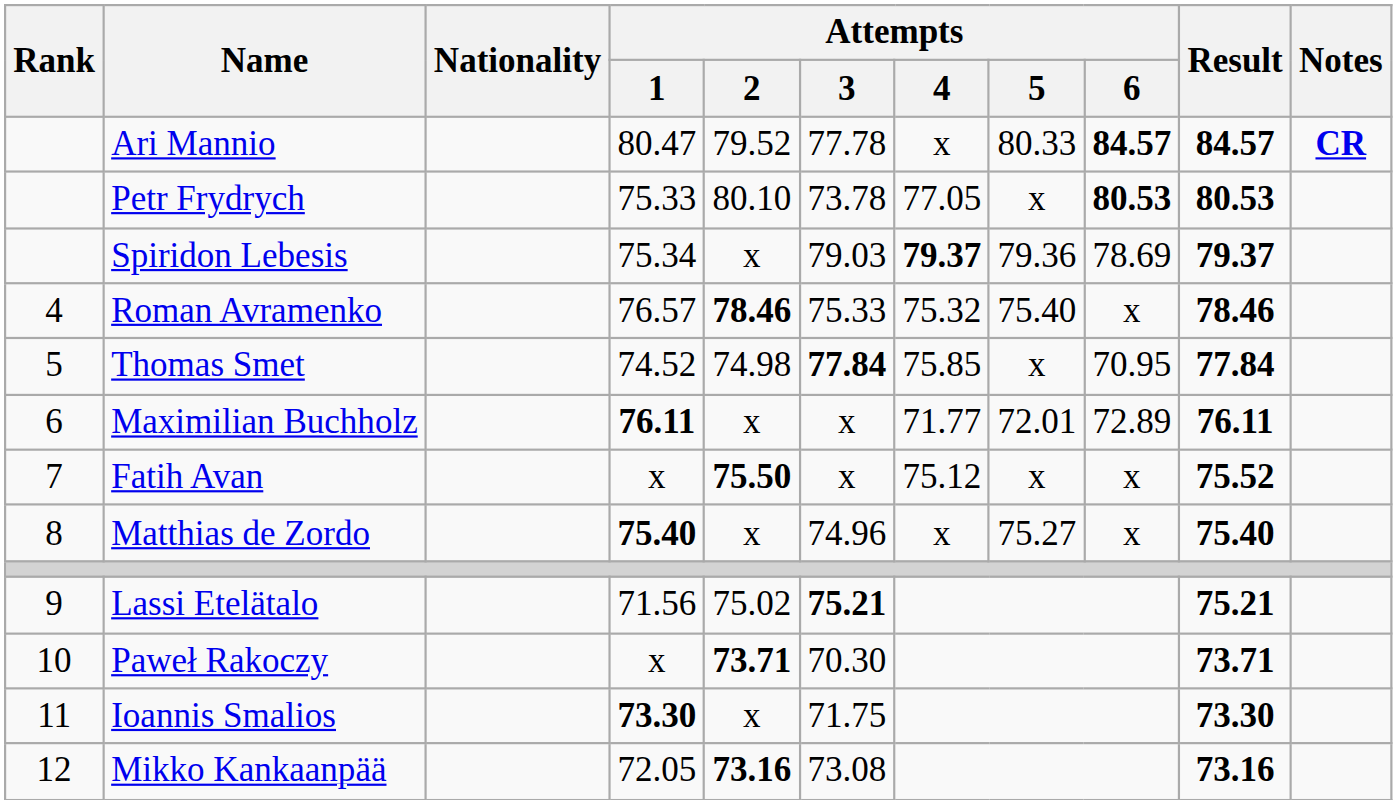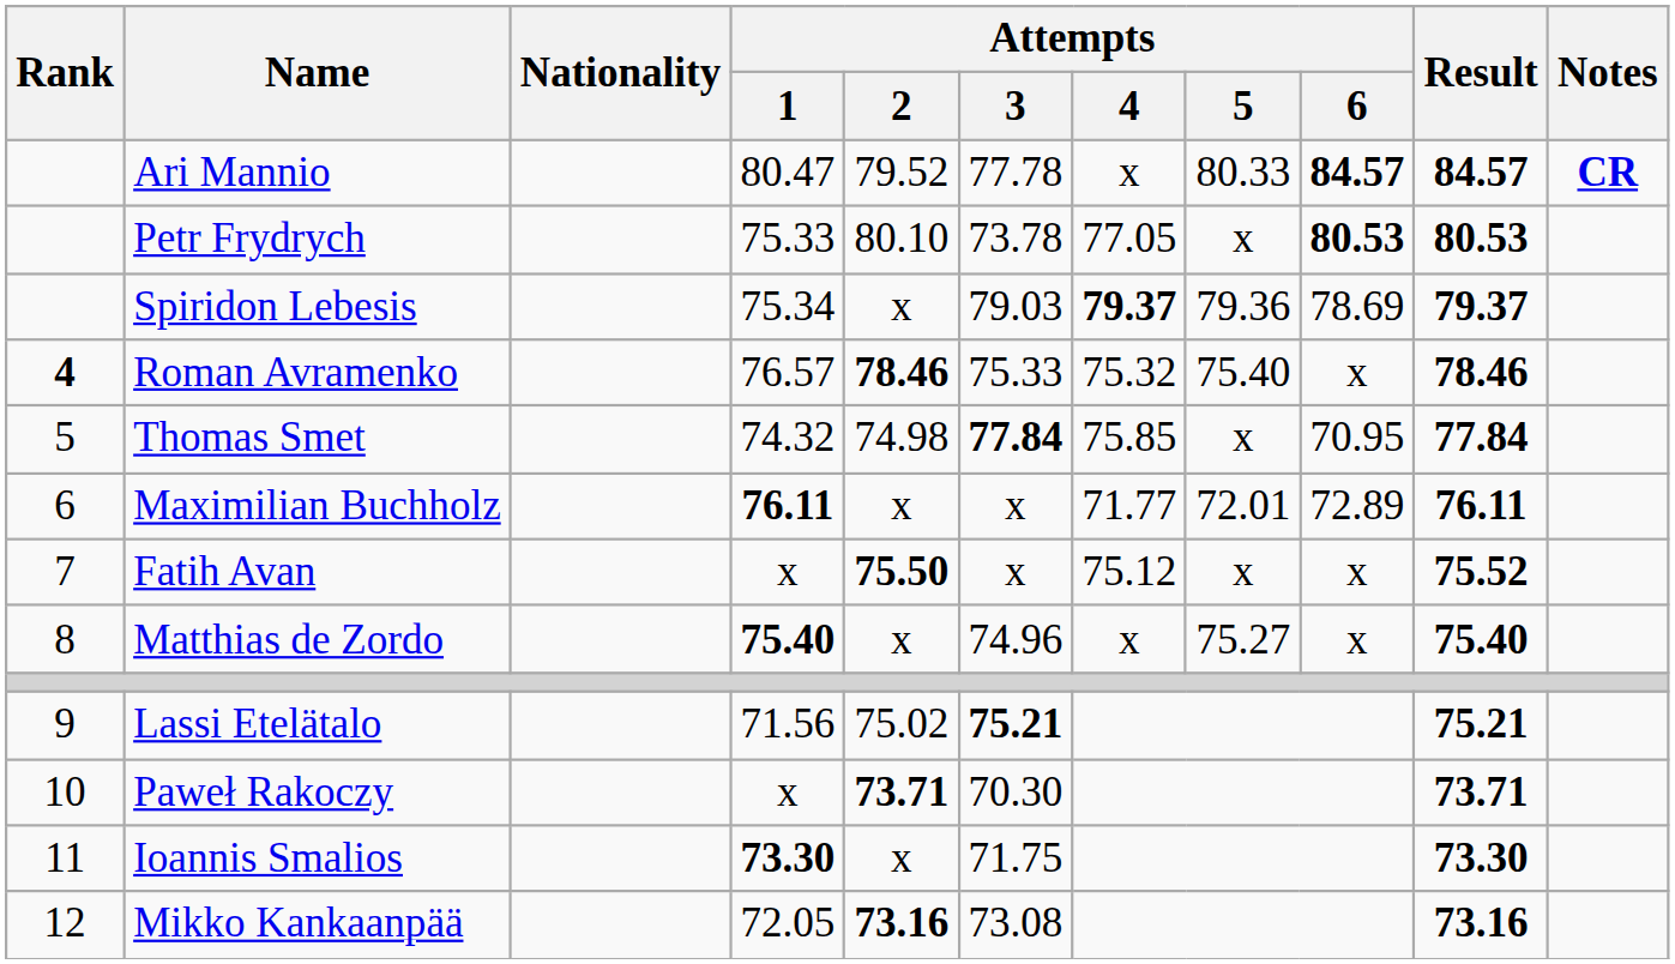 <table class="wikitable sortable" style="text-align:center">
 <tr>
 <th rowspan=2>Rank</th>
 <th rowspan=2>Name</th>
 <th rowspan=2>Nationality</th>
 <th colspan=6>Attempts</th>
 <th rowspan=2>Result</th>
 <th rowspan=2>Notes</th>
 </tr>
 <tr>
 <th>1</th>
 <th>2</th>
 <th>3</th>
 <th>4</th>
 <th>5</th>
 <th>6</th>
 </tr>
 <tr>
 <td></td>
 <td align=left><a href='#'>Ari Mannio</a></td>
 <td align=left></td>
 <td>80.47</td>
 <td>79.52</td>
 <td>77.78</td>
 <td>x</td>
 <td>80.33</td>
 <td><strong>84.57</strong></td>
 <td><strong>84.57</strong></td>
 <td><strong><a href='#'>CR</a></strong></td>
 </tr>
 <tr>
 <td></td>
 <td align=left><a href='#'>Petr Frydrych</a></td>
 <td align=left></td>
 <td>75.33</td>
 <td>80.10</td>
 <td>73.78</td>
 <td>77.05</td>
 <td>x</td>
 <td><strong>80.53</strong></td>
 <td><strong>80.53</strong></td>
 <td></td>
 </tr>
 <tr>
 <td></td>
 <td align=left><a href='#'>Spiridon Lebesis</a></td>
 <td align=left></td>
 <td>75.34</td>
 <td>x</td>
 <td>79.03</td>
 <td><strong>79.37</strong></td>
 <td>79.36</td>
 <td>78.69</td>
 <td><strong>79.37</strong></td>
 <td></td>
 </tr>
 <tr>
-<td>4</td>
+<td><strong>4</strong></td>
 <td align=left><a href='#'>Roman Avramenko</a></td>
 <td align=left></td>
 <td>76.57</td>
 <td><strong>78.46</strong></td>
 <td>75.33</td>
 <td>75.32</td>
 <td>75.40</td>
 <td>x</td>
 <td><strong>78.46</strong></td>
 <td></td>
 </tr>
 <tr>
 <td>5</td>
 <td align=left><a href='#'>Thomas Smet</a></td>
 <td align=left></td>
-<td>74.52</td>
+<td>74.32</td>
 <td>74.98</td>
 <td><strong>77.84</strong></td>
 <td>75.85</td>
 <td>x</td>
 <td>70.95</td>
 <td><strong>77.84</strong></td>
 <td></td>
 </tr>
 <tr>
 <td>6</td>
 <td align=left><a href='#'>Maximilian Buchholz</a></td>
 <td align=left></td>
 <td><strong>76.11</strong></td>
 <td>x</td>
 <td>x</td>
 <td>71.77</td>
 <td>72.01</td>
 <td>72.89</td>
 <td><strong>76.11</strong></td>
 <td></td>
 </tr>
 <tr>
 <td>7</td>
 <td align=left><a href='#'>Fatih Avan</a></td>
 <td align=left></td>
 <td>x</td>
 <td><strong>75.50</strong></td>
 <td>x</td>
 <td>75.12</td>
 <td>x</td>
 <td>x</td>
 <td><strong>75.52</strong></td>
 <td></td>
 </tr>
 <tr>
 <td>8</td>
 <td align=left><a href='#'>Matthias de Zordo</a></td>
 <td align=left></td>
 <td><strong>75.40</strong></td>
 <td>x</td>
 <td>74.96</td>
 <td>x</td>
 <td>75.27</td>
 <td>x</td>
 <td><strong>75.40</strong></td>
 <td></td>
 </tr>
 <tr>
 <td colspan=11 bgcolor=lightgray></td>
 </tr>
 <tr>
 <td>9</td>
 <td align=left><a href='#'>Lassi Etelätalo</a></td>
 <td align=left></td>
 <td>71.56</td>
 <td>75.02</td>
 <td><strong>75.21</strong></td>
 <td colspan=3></td>
 <td><strong>75.21</strong></td>
 <td></td>
 </tr>
 <tr>
 <td>10</td>
 <td align=left><a href='#'>Paweł Rakoczy</a></td>
 <td align=left></td>
 <td>x</td>
 <td><strong>73.71</strong></td>
 <td>70.30</td>
 <td colspan=3></td>
 <td><strong>73.71</strong></td>
 <td></td>
 </tr>
 <tr>
 <td>11</td>
 <td align=left><a href='#'>Ioannis Smalios</a></td>
 <td align=left></td>
 <td><strong>73.30</strong></td>
 <td>x</td>
 <td>71.75</td>
 <td colspan=3></td>
 <td><strong>73.30</strong></td>
 <td></td>
 </tr>
 <tr>
 <td>12</td>
 <td align=left><a href='#'>Mikko Kankaanpää</a></td>
 <td align=left></td>
 <td>72.05</td>
 <td><strong>73.16</strong></td>
 <td>73.08</td>
 <td colspan=3></td>
 <td><strong>73.16</strong></td>
 <td></td>
 </tr>
 </table>
